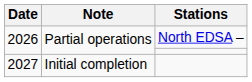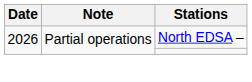 <table class="wikitable">
 <tr>
 <th>Date</th>
 <th>Note</th>
 <th>Stations</th>
 </tr>
 <tr>
 <td rowspan="2">2026</td>
 <td rowspan="2">Partial operations</td>
 <td><a href='#'>North EDSA</a> – </td>
 </tr>
 <tr>
 <td></td>
 </tr>
-<tr>
-<td>2027</td>
-<td>Initial completion</td>
-<td></td>
-</tr>
 </table>
